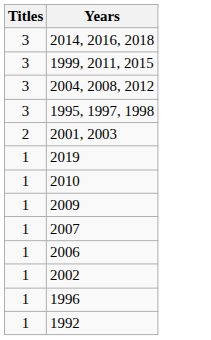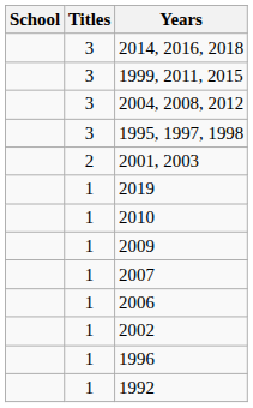 <table class="wikitable sortable" style="text-align:center;">
 <tr>
+<th>School</th>
 <th>Titles</th>
 <th class=unsortable>Years</th>
 </tr>
 <tr>
+<td style=></td>
 <td>3</td>
 <td align=left>2014, 2016, 2018</td>
 </tr>
 <tr>
+<td style=></td>
 <td>3</td>
 <td align=left>1999, 2011, 2015</td>
 </tr>
 <tr>
+<td style=></td>
 <td>3</td>
 <td align=left>2004, 2008, 2012</td>
 </tr>
 <tr>
+<td style=></td>
 <td>3</td>
 <td align=left>1995, 1997, 1998</td>
 </tr>
 <tr>
+<td style=></td>
 <td>2</td>
 <td align=left>2001, 2003</td>
 </tr>
 <tr>
+<td style=></td>
 <td>1</td>
 <td align=left>2019</td>
 </tr>
 <tr>
+<td style=></td>
 <td>1</td>
 <td align=left>2010</td>
 </tr>
 <tr>
+<td style=></td>
 <td>1</td>
 <td align=left>2009</td>
 </tr>
 <tr>
+<td style=></td>
 <td>1</td>
 <td align=left>2007</td>
 </tr>
 <tr>
+<td style=></td>
 <td>1</td>
 <td align=left>2006</td>
 </tr>
 <tr>
+<td style=></td>
 <td>1</td>
 <td align=left>2002</td>
 </tr>
 <tr>
+<td style=></td>
 <td>1</td>
 <td align=left>1996</td>
 </tr>
 <tr>
+<td style=></td>
 <td>1</td>
 <td align=left>1992</td>
 </tr>
 </table>
